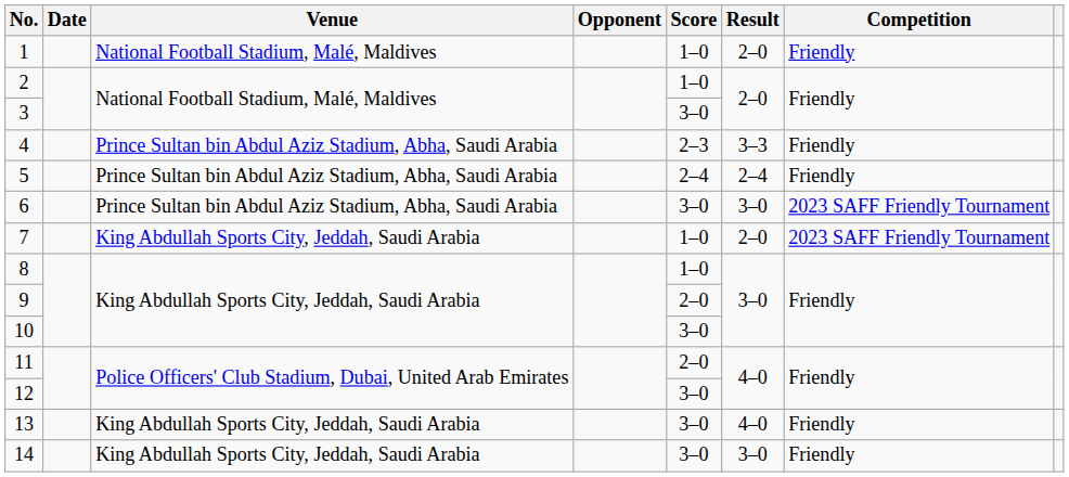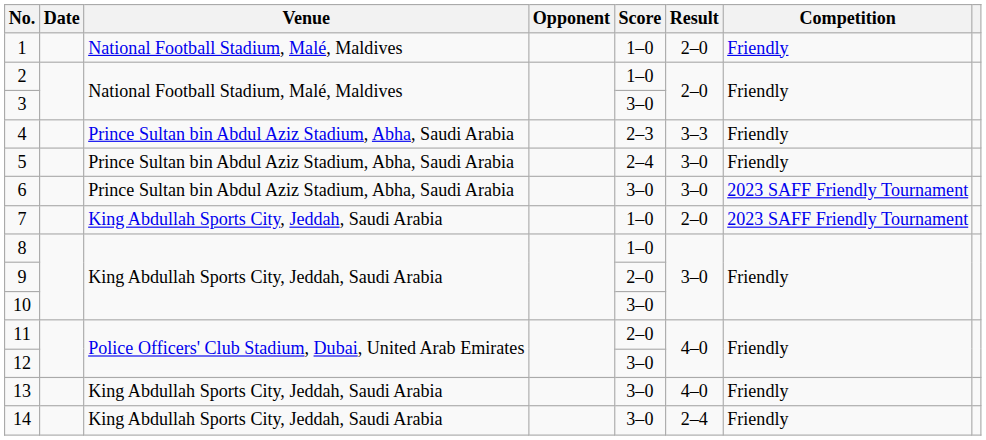 <table class="wikitable sortable">
 <tr>
 <th scope="col">No.</th>
 <th scope="col">Date</th>
 <th scope="col">Venue</th>
 <th scope="col">Opponent</th>
 <th scope="col">Score</th>
 <th scope="col">Result</th>
 <th scope="col">Competition</th>
 <th scope="col" class="unsortable"></th>
 </tr>
 <tr>
 <td align="center">1</td>
 <td></td>
 <td><a href='#'>National Football Stadium</a>, <a href='#'>Malé</a>, Maldives</td>
 <td></td>
 <td align="center">1–0</td>
 <td align="center">2–0</td>
 <td><a href='#'>Friendly</a></td>
 <td></td>
 </tr>
 <tr>
 <td align="center">2</td>
 <td rowspan="2"></td>
 <td rowspan="2">National Football Stadium, Malé, Maldives</td>
 <td rowspan="2"></td>
 <td align="center">1–0</td>
 <td rowspan="2" style="text-align:center">2–0</td>
 <td rowspan="2">Friendly</td>
 <td rowspan="2"></td>
 </tr>
 <tr>
 <td align="center">3</td>
 <td align="center">3–0</td>
 </tr>
 <tr>
 <td align="center">4</td>
 <td></td>
 <td><a href='#'>Prince Sultan bin Abdul Aziz Stadium</a>, <a href='#'>Abha</a>, Saudi Arabia</td>
 <td></td>
 <td align="center">2–3</td>
 <td align="center">3–3</td>
 <td>Friendly</td>
 <td></td>
 </tr>
 <tr>
 <td align="center">5</td>
 <td></td>
 <td>Prince Sultan bin Abdul Aziz Stadium, Abha, Saudi Arabia</td>
 <td></td>
 <td align="center">2–4</td>
-<td align="center">2–4</td>
+<td align="center">3–0</td>
 <td>Friendly</td>
 <td></td>
 </tr>
 <tr>
 <td align="center">6</td>
 <td></td>
 <td>Prince Sultan bin Abdul Aziz Stadium, Abha, Saudi Arabia</td>
 <td></td>
 <td align="center">3–0</td>
 <td align="center">3–0</td>
 <td><a href='#'>2023 SAFF Friendly Tournament</a></td>
 <td></td>
 </tr>
 <tr>
 <td align="center">7</td>
 <td></td>
 <td><a href='#'>King Abdullah Sports City</a>, <a href='#'>Jeddah</a>, Saudi Arabia</td>
 <td></td>
 <td align="center">1–0</td>
 <td align="center">2–0</td>
 <td><a href='#'>2023 SAFF Friendly Tournament</a></td>
 <td></td>
 </tr>
 <tr>
 <td align="center">8</td>
 <td rowspan=3></td>
 <td rowspan=3>King Abdullah Sports City, Jeddah, Saudi Arabia</td>
 <td rowspan=3></td>
 <td align="center">1–0</td>
 <td rowspan=3 align="center">3–0</td>
 <td rowspan=3>Friendly</td>
 <td rowspan="3"></td>
 </tr>
 <tr>
 <td align="center">9</td>
 <td align="center">2–0</td>
 </tr>
 <tr>
 <td align="center">10</td>
 <td align="center">3–0</td>
 </tr>
 <tr>
 <td align="center">11</td>
 <td rowspan="2"></td>
 <td rowspan="2"><a href='#'>Police Officers' Club Stadium</a>, <a href='#'>Dubai</a>, United Arab Emirates</td>
 <td rowspan="2"></td>
 <td align="center">2–0</td>
 <td rowspan="2" style="text-align:center">4–0</td>
 <td rowspan="2">Friendly</td>
 <td rowspan="2"></td>
 </tr>
 <tr>
 <td align="center">12</td>
 <td align="center">3–0</td>
 </tr>
 <tr>
 <td align="center">13</td>
 <td></td>
 <td>King Abdullah Sports City, Jeddah, Saudi Arabia</td>
 <td></td>
 <td align="center">3–0</td>
 <td align="center">4–0</td>
 <td>Friendly</td>
 <td></td>
 </tr>
 <tr>
 <td align="center">14</td>
 <td></td>
 <td>King Abdullah Sports City, Jeddah, Saudi Arabia</td>
 <td></td>
 <td align="center">3–0</td>
-<td align="center">3–0</td>
+<td align="center">2–4</td>
 <td>Friendly</td>
 <td></td>
 </tr>
 </table>
